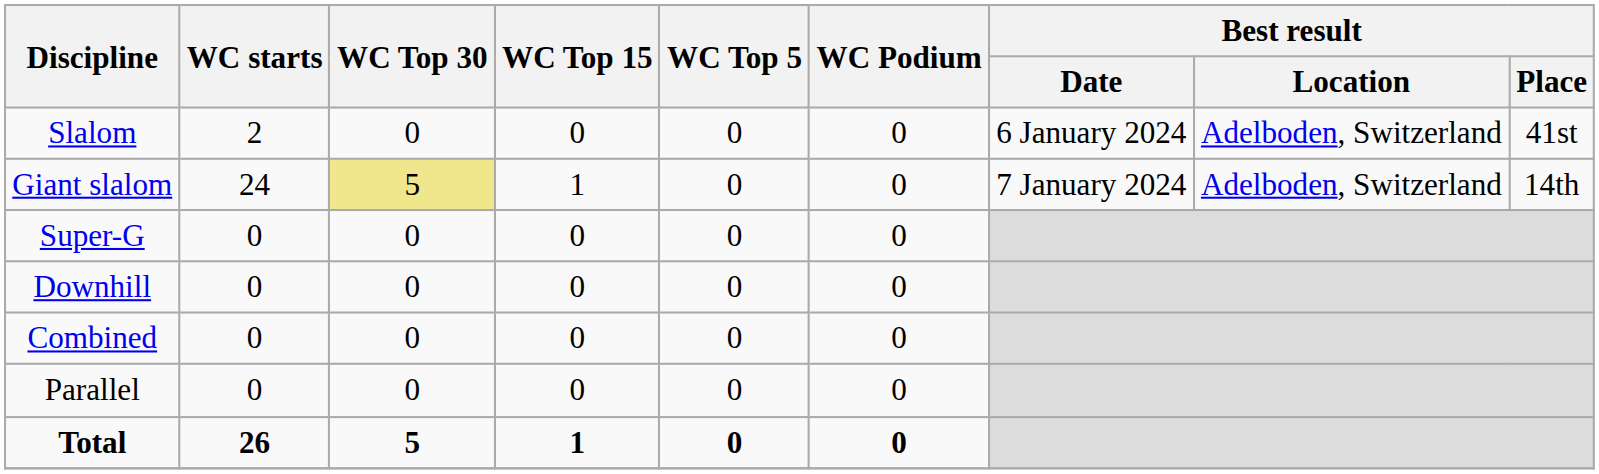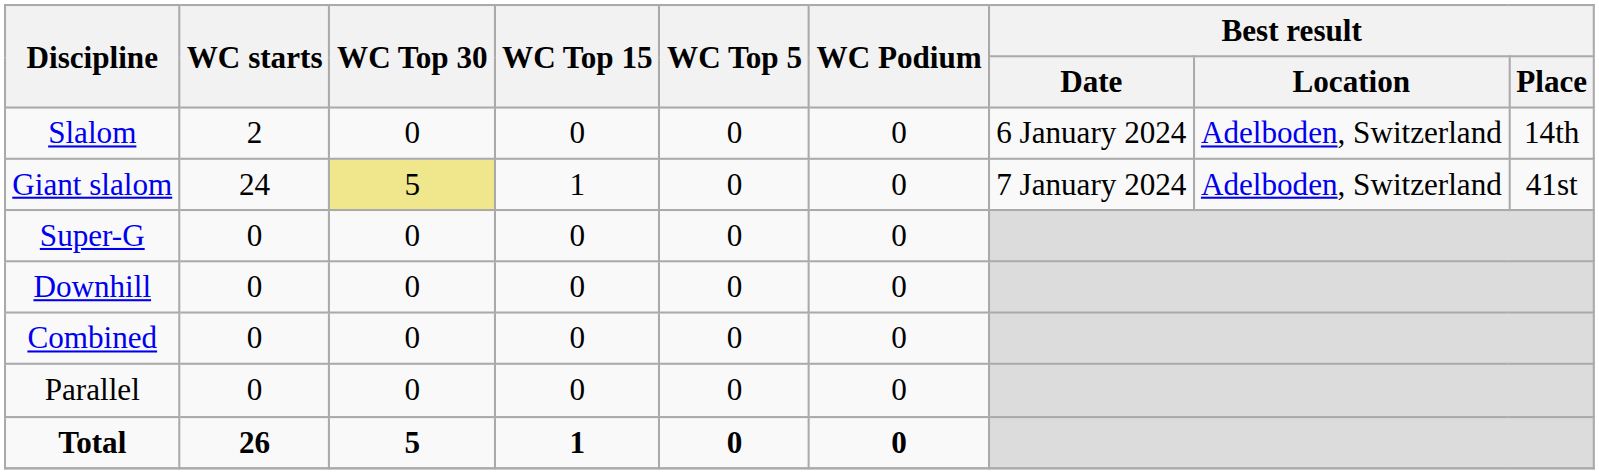 <table class="wikitable" style="text-align:center; font-size:95%;">
 <tr>
 <th rowspan=2>Discipline</th>
 <th rowspan=2>WC starts</th>
 <th rowspan=2>WC Top 30</th>
 <th rowspan=2>WC Top 15</th>
 <th rowspan=2>WC Top 5</th>
 <th rowspan=2>WC Podium</th>
 <th colspan=3>Best result</th>
 </tr>
 <tr>
 <th>Date</th>
 <th>Location</th>
 <th>Place</th>
 </tr>
 <tr>
 <td align=center><a href='#'>Slalom</a></td>
 <td align=center>2</td>
 <td align=center>0</td>
 <td align=center>0</td>
 <td align=center>0</td>
 <td align=center>0</td>
 <td align=left>6 January 2024</td>
 <td align=left> <a href='#'>Adelboden</a>, Switzerland</td>
-<td>41st</td>
+<td>14th</td>
 </tr>
 <tr>
 <td align=center><a href='#'>Giant slalom</a></td>
 <td align=center>24</td>
 <td align=center style="background: khaki;">5</td>
 <td align=center>1</td>
 <td align=center>0</td>
 <td align=center>0</td>
 <td align=left>7 January 2024</td>
 <td align=left> <a href='#'>Adelboden</a>, Switzerland</td>
-<td>14th</td>
+<td>41st</td>
 </tr>
 <tr>
 <td align=center><a href='#'>Super-G</a></td>
 <td align=center>0</td>
 <td align=center>0</td>
 <td align=center>0</td>
 <td align=center>0</td>
 <td align=center>0</td>
 <td colspan=3 bgcolor=#DCDCDC></td>
 </tr>
 <tr>
 <td align=center><a href='#'>Downhill</a></td>
 <td align=center>0</td>
 <td align=center>0</td>
 <td align=center>0</td>
 <td align=center>0</td>
 <td align=center>0</td>
 <td colspan=3 bgcolor=#DCDCDC></td>
 </tr>
 <tr>
 <td align=center><a href='#'>Combined</a></td>
 <td align=center>0</td>
 <td align=center>0</td>
 <td align=center>0</td>
 <td align=center>0</td>
 <td align=center>0</td>
 <td colspan=3 bgcolor=#DCDCDC></td>
 </tr>
 <tr>
 <td align=center>Parallel</td>
 <td align=center>0</td>
 <td align=center>0</td>
 <td align=center>0</td>
 <td align=center>0</td>
 <td align=center>0</td>
 <td colspan=3 bgcolor=#DCDCDC></td>
 </tr>
 <tr>
 <td align=center><strong>Total</strong></td>
 <td align=center><strong>26</strong></td>
 <td align=center><strong>5</strong></td>
 <td align=center><strong>1</strong></td>
 <td align=center><strong>0</strong></td>
 <td align=center><strong>0</strong></td>
 <td colspan=3 bgcolor=#DCDCDC></td>
 </tr>
 <tr>
 </tr>
 </table>
